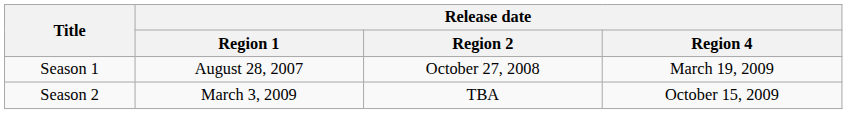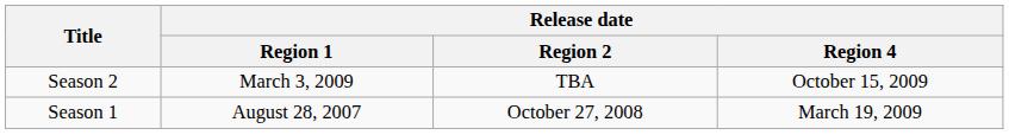 <table class="wikitable" width="65%">
 <tr>
 <th rowspan="2">Title</th>
 <th colspan="3">Release date</th>
 </tr>
 <tr>
 <th>Region 1</th>
 <th>Region 2</th>
 <th>Region 4</th>
 </tr>
 <tr>
+<td align="center">Season 2</td>
+<td align="center">March 3, 2009</td>
+<td align="center">TBA</td>
+<td align="center">October 15, 2009</td>
+</tr>
+<tr>
 <td align="center">Season 1</td>
 <td align="center">August 28, 2007</td>
 <td align="center">October 27, 2008</td>
 <td align="center">March 19, 2009</td>
 </tr>
-<tr>
-<td align="center">Season 2</td>
-<td align="center">March 3, 2009</td>
-<td align="center">TBA</td>
-<td align="center">October 15, 2009</td>
-</tr>
 </table>
